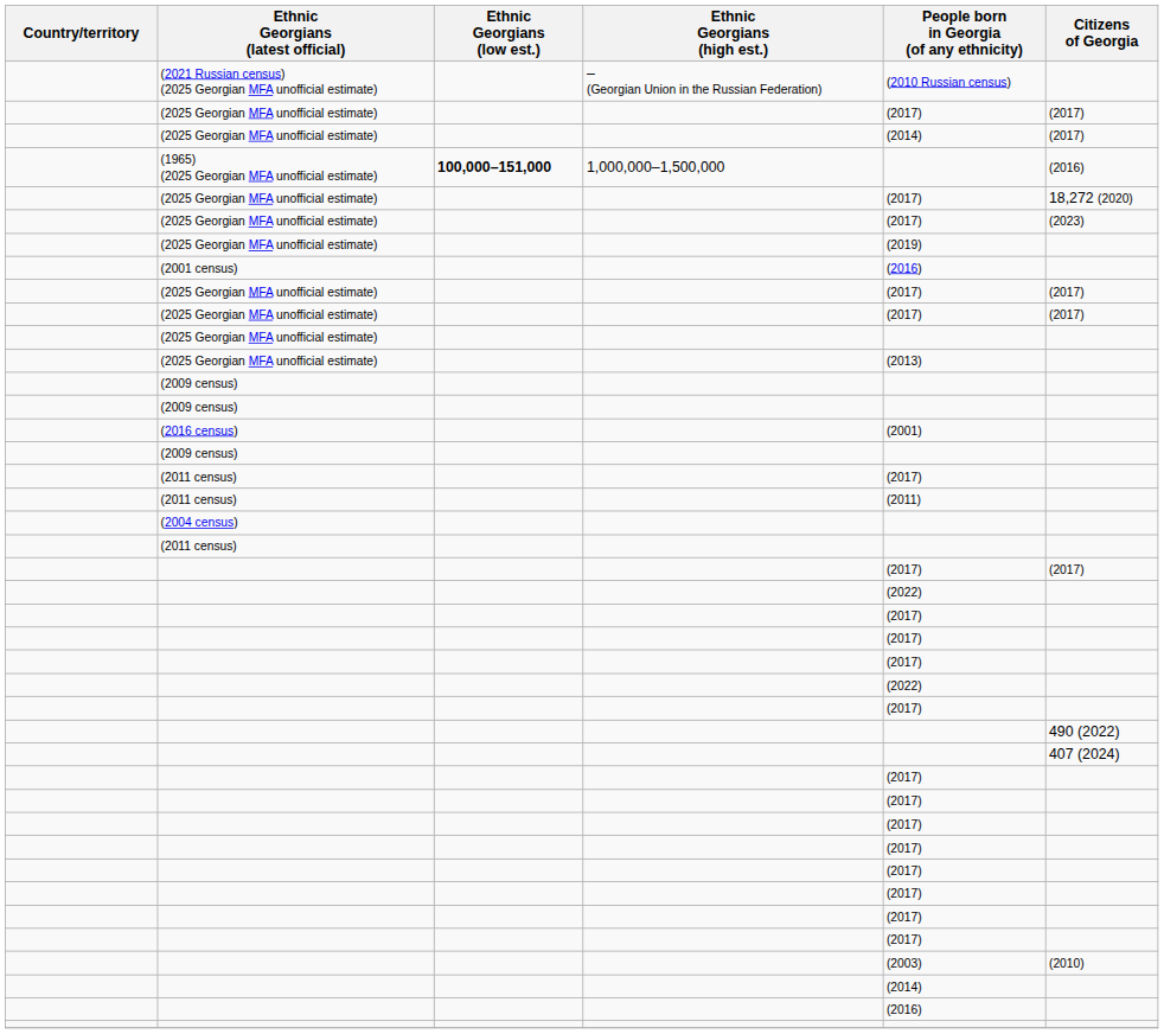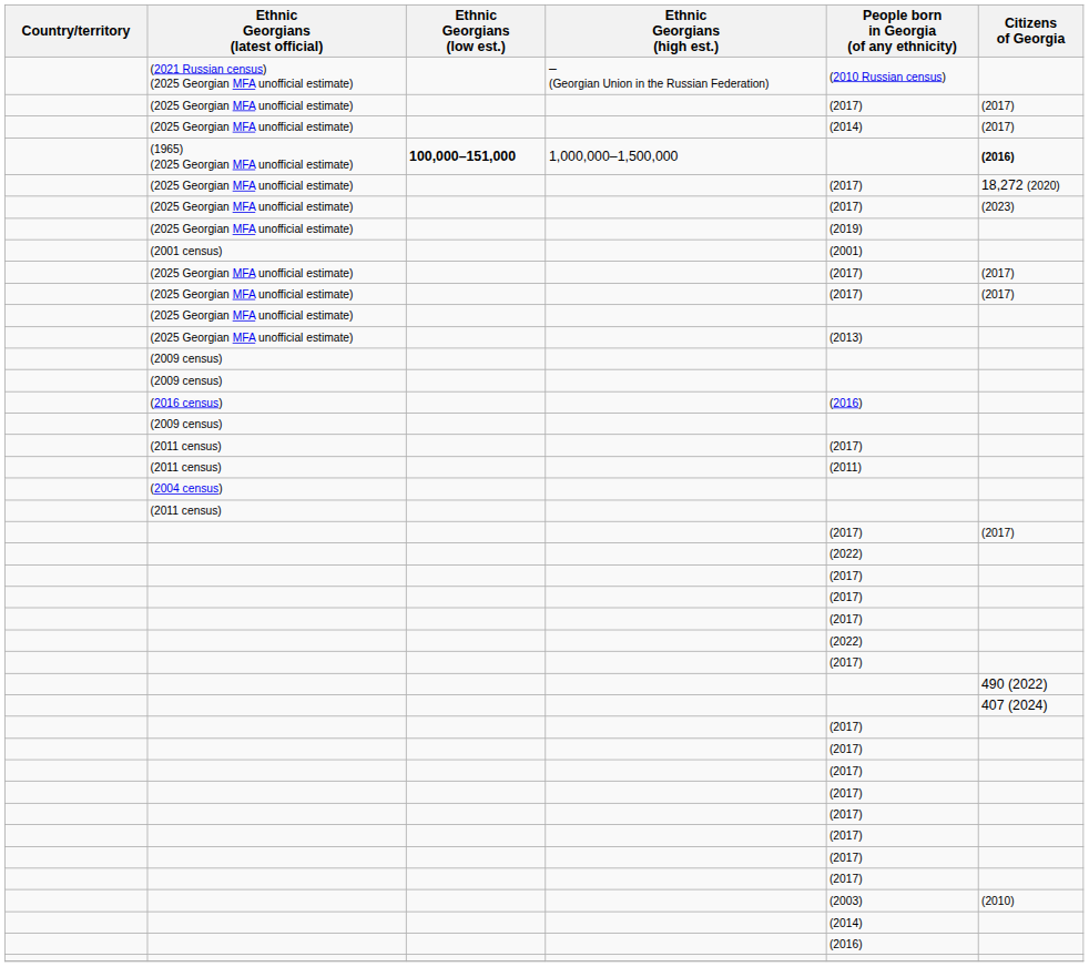 <table class="wikitable plainrowheaders sortable" style="font-size:100%;width:100%">
 <tr>
 <th align="center">Country/territory</th>
 <th align="center">Ethnic<br>Georgians<br>(latest official)</th>
 <th align="center">Ethnic<br>Georgians<br>(low est.)</th>
 <th align="center">Ethnic<br>Georgians<br>(high est.)</th>
 <th align="center">People born<br>in Georgia<br>(of any ethnicity)</th>
 <th align="center">Citizens<br>of Georgia</th>
 </tr>
 <tr>
 <td></td>
 <td> <small>(<a href='#'>2021 Russian census</a>)</small><br> <small>(2025 Georgian <a href='#'>MFA</a> unofficial estimate)</small></td>
 <td></td>
 <td>–<br> <small>(Georgian Union in the Russian Federation)</small></td>
 <td> <small>(<a href='#'>2010 Russian census</a>)</small></td>
 <td></td>
 </tr>
 <tr>
 <td></td>
 <td> <small>(2025 Georgian <a href='#'>MFA</a> unofficial estimate)</small></td>
 <td></td>
 <td></td>
 <td> <small>(2017)</small></td>
 <td> <small>(2017)</small></td>
 </tr>
 <tr>
 <td></td>
 <td> <small>(2025 Georgian <a href='#'>MFA</a> unofficial estimate)</small></td>
 <td></td>
 <td></td>
 <td> <small>(2014)</small></td>
 <td> <small>(2017)</small></td>
 </tr>
 <tr>
 <td></td>
 <td> <small>(1965)</small><br> <small>(2025 Georgian <a href='#'>MFA</a> unofficial estimate)</small></td>
 <td><strong> 100,000–151,000</strong></td>
 <td>1,000,000–1,500,000</td>
 <td></td>
-<td> <small>(2016)</small></td>
+<td><strong> <small>(2016)</small></strong></td>
 </tr>
 <tr>
 <td></td>
 <td> <small>(2025 Georgian <a href='#'>MFA</a> unofficial estimate)</small></td>
 <td></td>
 <td></td>
 <td> <small>(2017)</small></td>
 <td>18,272  <small>(2020)</small></td>
 </tr>
 <tr>
 <td></td>
 <td> <small>(2025 Georgian <a href='#'>MFA</a> unofficial estimate)</small></td>
 <td></td>
 <td></td>
 <td> <small>(2017)</small></td>
 <td> <small>(2023)</small></td>
 </tr>
 <tr>
 <td></td>
 <td> <small>(2025 Georgian <a href='#'>MFA</a> unofficial estimate)</small></td>
 <td></td>
 <td></td>
 <td> <small>(2019)</small> </td>
 <td></td>
 </tr>
 <tr>
 <td></td>
 <td> <small>(2001 census)</small></td>
 <td></td>
 <td></td>
-<td> <small>(<a href='#'>2016</a>)</small></td>
+<td> <small>(2001)</small></td>
 <td></td>
 </tr>
 <tr>
 <td></td>
 <td> <small>(2025 Georgian <a href='#'>MFA</a> unofficial estimate)</small></td>
 <td></td>
 <td></td>
 <td> <small>(2017)</small></td>
 <td> <small>(2017)</small></td>
 </tr>
 <tr>
 <td></td>
 <td> <small>(2025 Georgian <a href='#'>MFA</a> unofficial estimate)</small></td>
 <td></td>
 <td></td>
 <td> <small>(2017)</small></td>
 <td> <small>(2017)</small></td>
 </tr>
 <tr>
 <td></td>
 <td> <small>(2025 Georgian <a href='#'>MFA</a> unofficial estimate)</small></td>
 <td></td>
 <td></td>
 <td></td>
 <td></td>
 </tr>
 <tr>
 <td></td>
 <td> <small>(2025 Georgian <a href='#'>MFA</a> unofficial estimate)</small></td>
 <td></td>
 <td></td>
 <td> <small>(2013)</small><br></td>
 <td></td>
 </tr>
 <tr>
 <td></td>
 <td> <small>(2009 census)</small></td>
 <td></td>
 <td></td>
 <td></td>
 <td></td>
 </tr>
 <tr>
 <td></td>
 <td> <small>(2009 census)</small></td>
 <td></td>
 <td></td>
 <td></td>
 <td></td>
 </tr>
 <tr>
 <td></td>
 <td> <small>(<a href='#'>2016 census</a>)</small></td>
 <td></td>
 <td></td>
-<td> <small>(2001)</small></td>
+<td> <small>(<a href='#'>2016</a>)</small></td>
 <td></td>
 </tr>
 <tr>
 <td></td>
 <td> <small>(2009 census)</small></td>
 <td></td>
 <td></td>
 <td></td>
 <td></td>
 </tr>
 <tr>
 <td></td>
 <td> <small>(2011 census)</small></td>
 <td></td>
 <td></td>
 <td> <small>(2017)</small></td>
 <td></td>
 </tr>
 <tr>
 <td></td>
 <td> <small>(2011 census)</small></td>
 <td></td>
 <td></td>
 <td> <small>(2011)</small></td>
 <td></td>
 </tr>
 <tr>
 <td></td>
 <td> <small>(<a href='#'>2004 census</a>)</small></td>
 <td></td>
 <td></td>
 <td></td>
 <td></td>
 </tr>
 <tr>
 <td></td>
 <td> <small>(2011 census)</small></td>
 <td></td>
 <td></td>
 <td></td>
 <td></td>
 </tr>
 <tr>
 <td></td>
 <td></td>
 <td></td>
 <td></td>
 <td> <small>(2017)</small></td>
 <td> <small>(2017)</small></td>
 </tr>
 <tr>
 <td></td>
 <td></td>
 <td></td>
 <td></td>
 <td> <small>(2022)</small></td>
 <td></td>
 </tr>
 <tr>
 <td></td>
 <td></td>
 <td></td>
 <td></td>
 <td> <small>(2017)</small></td>
 <td></td>
 </tr>
 <tr>
 <td></td>
 <td></td>
 <td></td>
 <td></td>
 <td> <small>(2017)</small></td>
 <td></td>
 </tr>
 <tr>
 <td></td>
 <td></td>
 <td></td>
 <td></td>
 <td> <small>(2017)</small></td>
 <td></td>
 </tr>
 <tr>
 <td></td>
 <td></td>
 <td></td>
 <td></td>
 <td> <small>(2022)</small></td>
 <td> </td>
 </tr>
 <tr>
 <td></td>
 <td></td>
 <td></td>
 <td></td>
 <td> <small>(2017)</small></td>
 <td></td>
 </tr>
 <tr>
 <td></td>
 <td></td>
 <td></td>
 <td></td>
 <td></td>
 <td>490 (2022)</td>
 </tr>
 <tr>
 <td></td>
 <td></td>
 <td></td>
 <td></td>
 <td></td>
 <td>407 (2024)</td>
 </tr>
 <tr>
 <td></td>
 <td></td>
 <td></td>
 <td></td>
 <td> <small>(2017)</small></td>
 <td></td>
 </tr>
 <tr>
 <td></td>
 <td></td>
 <td></td>
 <td></td>
 <td> <small>(2017)</small></td>
 <td></td>
 </tr>
 <tr>
 <td></td>
 <td></td>
 <td></td>
 <td></td>
 <td> <small>(2017)</small></td>
 <td></td>
 </tr>
 <tr>
 <td></td>
 <td></td>
 <td></td>
 <td></td>
 <td> <small>(2017)</small></td>
 <td></td>
 </tr>
 <tr>
 <td></td>
 <td></td>
 <td></td>
 <td></td>
 <td> <small>(2017)</small></td>
 <td></td>
 </tr>
 <tr>
 <td></td>
 <td></td>
 <td></td>
 <td></td>
 <td> <small>(2017)</small></td>
 <td></td>
 </tr>
 <tr>
 <td></td>
 <td></td>
 <td></td>
 <td></td>
 <td> <small>(2017)</small></td>
 <td></td>
 </tr>
 <tr>
 <td></td>
 <td></td>
 <td></td>
 <td></td>
 <td> <small>(2017)</small></td>
 <td></td>
 </tr>
 <tr>
 <td></td>
 <td></td>
 <td></td>
 <td></td>
 <td> <small>(2003)</small></td>
 <td> <small>(2010)</small></td>
 </tr>
 <tr>
 <td></td>
 <td></td>
 <td></td>
 <td></td>
 <td> <small>(2014)</small></td>
 <td></td>
 </tr>
 <tr>
 <td></td>
 <td></td>
 <td></td>
 <td></td>
 <td> <small>(2016)</small></td>
 <td></td>
 </tr>
 <tr>
 <td></td>
 <td></td>
 <td></td>
 <td></td>
 <td></td>
 <td></td>
 </tr>
 <tr>
 </tr>
 </table>
